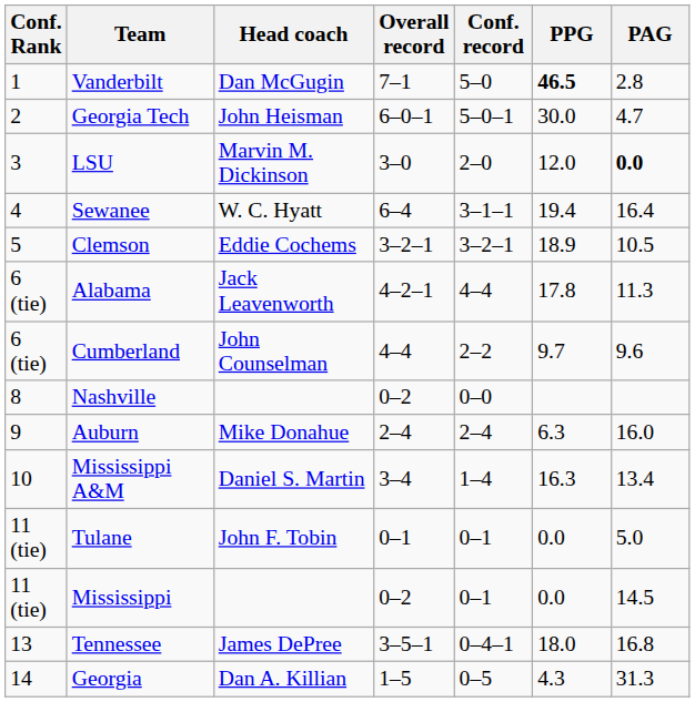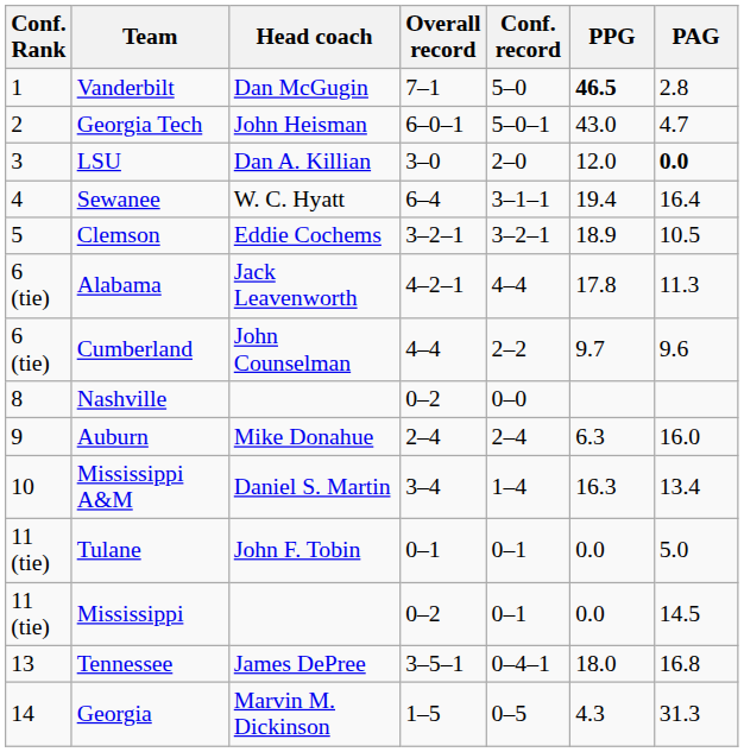 <table class="sortable wikitable">
 <tr>
 <th width="25">Conf. Rank</th>
 <th width="100">Team</th>
 <th width="110">Head coach</th>
 <th width="50">Overall record</th>
 <th width="50">Conf. record</th>
 <th width="50">PPG</th>
 <th width="50">PAG</th>
 </tr>
 <tr align="left" bgcolor="">
 <td>1</td>
 <td><a href='#'>Vanderbilt</a></td>
 <td><a href='#'>Dan McGugin</a></td>
 <td>7–1</td>
 <td>5–0</td>
 <td><strong>46.5</strong></td>
 <td>2.8</td>
 </tr>
 <tr align="left" bgcolor="">
 <td>2</td>
 <td><a href='#'>Georgia Tech</a></td>
 <td><a href='#'>John Heisman</a></td>
 <td>6–0–1</td>
 <td>5–0–1</td>
-<td>30.0</td>
+<td>43.0</td>
 <td>4.7</td>
 </tr>
 <tr align="left" bgcolor="">
 <td>3</td>
 <td><a href='#'>LSU</a></td>
-<td><a href='#'>Marvin M. Dickinson</a></td>
+<td><a href='#'>Dan A. Killian</a></td>
 <td>3–0</td>
 <td>2–0</td>
 <td>12.0</td>
 <td><strong>0.0</strong></td>
 </tr>
 <tr align="left" bgcolor="">
 <td>4</td>
 <td><a href='#'>Sewanee</a></td>
 <td>W. C. Hyatt</td>
 <td>6–4</td>
 <td>3–1–1</td>
 <td>19.4</td>
 <td>16.4</td>
 </tr>
 <tr align="left" bgcolor="">
 <td>5</td>
 <td><a href='#'>Clemson</a></td>
 <td><a href='#'>Eddie Cochems</a></td>
 <td>3–2–1</td>
 <td>3–2–1</td>
 <td>18.9</td>
 <td>10.5</td>
 </tr>
 <tr align="left" bgcolor="">
 <td>6 (tie)</td>
 <td><a href='#'>Alabama</a></td>
 <td><a href='#'>Jack Leavenworth</a></td>
 <td>4–2–1</td>
 <td>4–4</td>
 <td>17.8</td>
 <td>11.3</td>
 </tr>
 <tr align="left" bgcolor="">
 <td>6 (tie)</td>
 <td><a href='#'>Cumberland</a></td>
 <td><a href='#'>John Counselman</a></td>
 <td>4–4</td>
 <td>2–2</td>
 <td>9.7</td>
 <td>9.6</td>
 </tr>
 <tr align="left" bgcolor="">
 <td>8</td>
 <td><a href='#'>Nashville</a></td>
 <td></td>
 <td>0–2</td>
 <td>0–0</td>
 <td></td>
 </tr>
 <tr align="left" bgcolor="">
 <td>9</td>
 <td><a href='#'>Auburn</a></td>
 <td><a href='#'>Mike Donahue</a></td>
 <td>2–4</td>
 <td>2–4</td>
 <td>6.3</td>
 <td>16.0</td>
 </tr>
 <tr align="left" bgcolor="">
 <td>10</td>
 <td><a href='#'>Mississippi A&M</a></td>
 <td><a href='#'>Daniel S. Martin</a></td>
 <td>3–4</td>
 <td>1–4</td>
 <td>16.3</td>
 <td>13.4</td>
 </tr>
 <tr align="left" bgcolor="">
 <td>11 (tie)</td>
 <td><a href='#'>Tulane</a></td>
 <td><a href='#'>John F. Tobin</a></td>
 <td>0–1</td>
 <td>0–1</td>
 <td>0.0</td>
 <td>5.0</td>
 </tr>
 <tr align="left" bgcolor="">
 <td>11 (tie)</td>
 <td><a href='#'>Mississippi</a></td>
 <td></td>
 <td>0–2</td>
 <td>0–1</td>
 <td>0.0</td>
 <td>14.5</td>
 </tr>
 <tr align="left" bgcolor="">
 <td>13</td>
 <td><a href='#'>Tennessee</a></td>
 <td><a href='#'>James DePree</a></td>
 <td>3–5–1</td>
 <td>0–4–1</td>
 <td>18.0</td>
 <td>16.8</td>
 </tr>
 <tr align="left" bgcolor="">
 <td>14</td>
 <td><a href='#'>Georgia</a></td>
-<td><a href='#'>Dan A. Killian</a></td>
+<td><a href='#'>Marvin M. Dickinson</a></td>
 <td>1–5</td>
 <td>0–5</td>
 <td>4.3</td>
 <td>31.3</td>
 </tr>
 </table>
